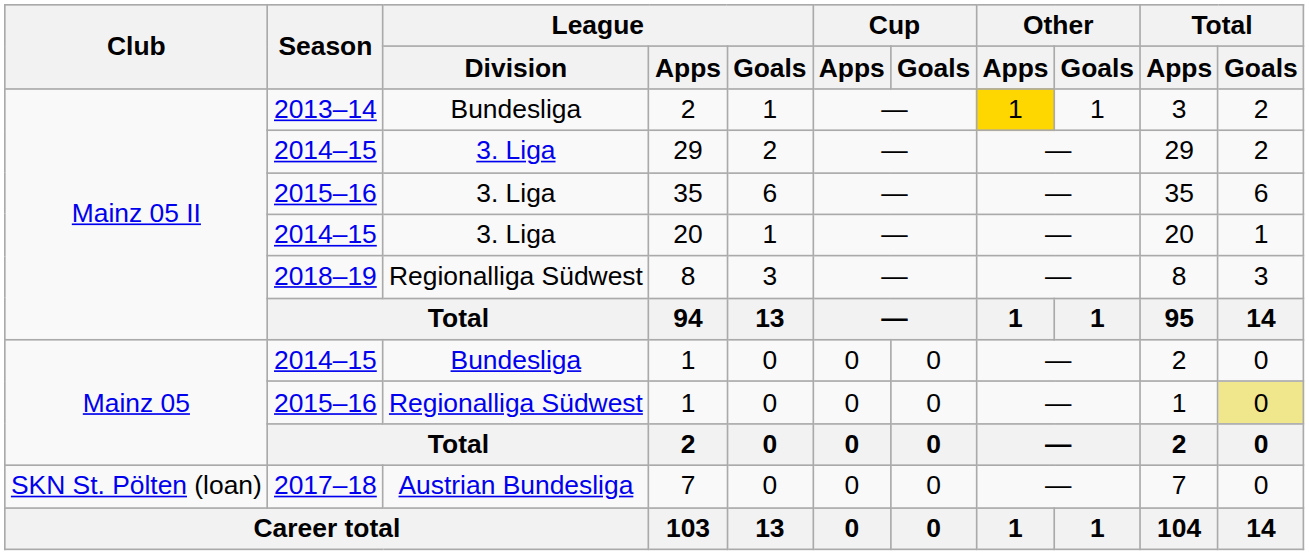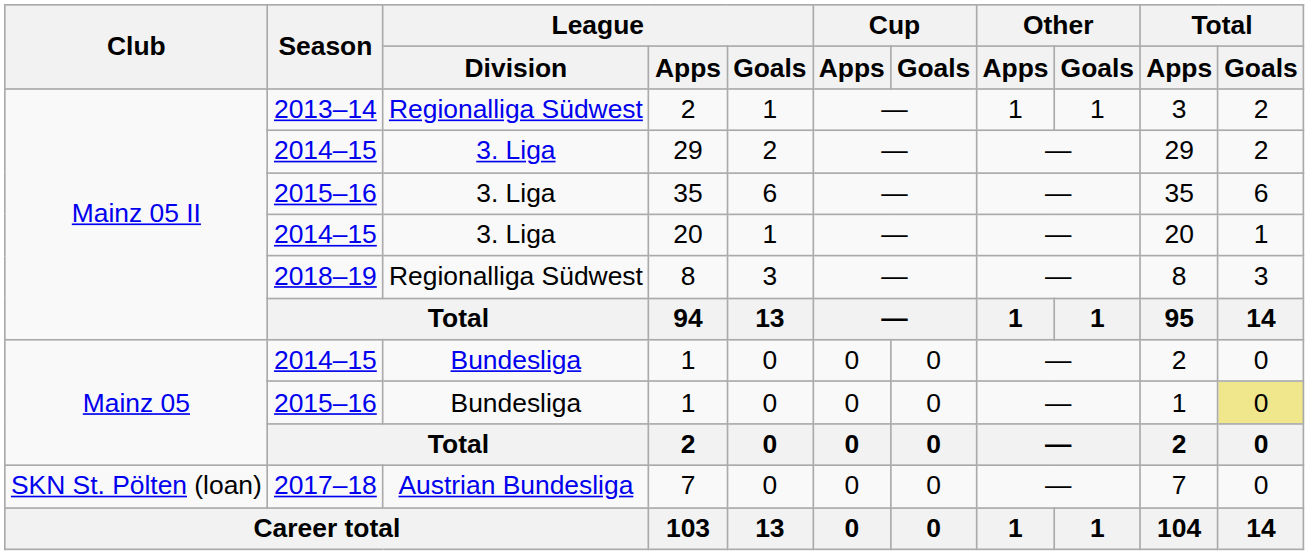 <table class="wikitable" style="text-align:center">
 <tr>
 <th rowspan="2">Club</th>
 <th rowspan="2">Season</th>
 <th colspan="3">League</th>
 <th colspan="2">Cup</th>
 <th colspan="2">Other</th>
 <th colspan="2">Total</th>
 </tr>
 <tr>
 <th>Division</th>
 <th>Apps</th>
 <th>Goals</th>
 <th>Apps</th>
 <th>Goals</th>
 <th>Apps</th>
 <th>Goals</th>
 <th>Apps</th>
 <th>Goals</th>
 </tr>
 <tr>
 <td rowspan="6"><a href='#'>Mainz 05 II</a></td>
 <td><a href='#'>2013–14</a></td>
-<td>Bundesliga</td>
+<td><a href='#'>Regionalliga Südwest</a></td>
 <td>2</td>
 <td>1</td>
 <td colspan="2">—</td>
-<td style="background: gold;">1</td>
+<td>1</td>
 <td>1</td>
 <td>3</td>
 <td>2</td>
 </tr>
 <tr>
 <td><a href='#'>2014–15</a></td>
 <td><a href='#'>3. Liga</a></td>
 <td>29</td>
 <td>2</td>
 <td colspan="2">—</td>
 <td colspan="2">—</td>
 <td>29</td>
 <td>2</td>
 </tr>
 <tr>
 <td><a href='#'>2015–16</a></td>
 <td>3. Liga</td>
 <td>35</td>
 <td>6</td>
 <td colspan="2">—</td>
 <td colspan="2">—</td>
 <td>35</td>
 <td>6</td>
 </tr>
 <tr>
 <td><a href='#'>2014–15</a></td>
 <td>3. Liga</td>
 <td>20</td>
 <td>1</td>
 <td colspan="2">—</td>
 <td colspan="2">—</td>
 <td>20</td>
 <td>1</td>
 </tr>
 <tr>
 <td><a href='#'>2018–19</a></td>
 <td>Regionalliga Südwest</td>
 <td>8</td>
 <td>3</td>
 <td colspan="2">—</td>
 <td colspan="2">—</td>
 <td>8</td>
 <td>3</td>
 </tr>
 <tr>
 <th colspan="2">Total</th>
 <th>94</th>
 <th>13</th>
 <th colspan="2">—</th>
 <th>1</th>
 <th>1</th>
 <th>95</th>
 <th>14</th>
 </tr>
 <tr>
 <td rowspan="3"><a href='#'>Mainz 05</a></td>
 <td><a href='#'>2014–15</a></td>
 <td><a href='#'>Bundesliga</a></td>
 <td>1</td>
 <td>0</td>
 <td>0</td>
 <td>0</td>
 <td colspan="2">—</td>
 <td>2</td>
 <td>0</td>
 </tr>
 <tr>
 <td><a href='#'>2015–16</a></td>
-<td><a href='#'>Regionalliga Südwest</a></td>
+<td>Bundesliga</td>
 <td>1</td>
 <td>0</td>
 <td>0</td>
 <td>0</td>
 <td colspan="2">—</td>
 <td>1</td>
 <td style="background: khaki;">0</td>
 </tr>
 <tr>
 <th colspan="2">Total</th>
 <th>2</th>
 <th>0</th>
 <th>0</th>
 <th>0</th>
 <th colspan="2">—</th>
 <th>2</th>
 <th>0</th>
 </tr>
 <tr>
 <td><a href='#'>SKN St. Pölten</a> (loan)</td>
 <td><a href='#'>2017–18</a></td>
 <td><a href='#'>Austrian Bundesliga</a></td>
 <td>7</td>
 <td>0</td>
 <td>0</td>
 <td>0</td>
 <td colspan="2">—</td>
 <td>7</td>
 <td>0</td>
 </tr>
 <tr>
 <th colspan="3">Career total</th>
 <th>103</th>
 <th>13</th>
 <th>0</th>
 <th>0</th>
 <th>1</th>
 <th>1</th>
 <th>104</th>
 <th>14</th>
 </tr>
 </table>
